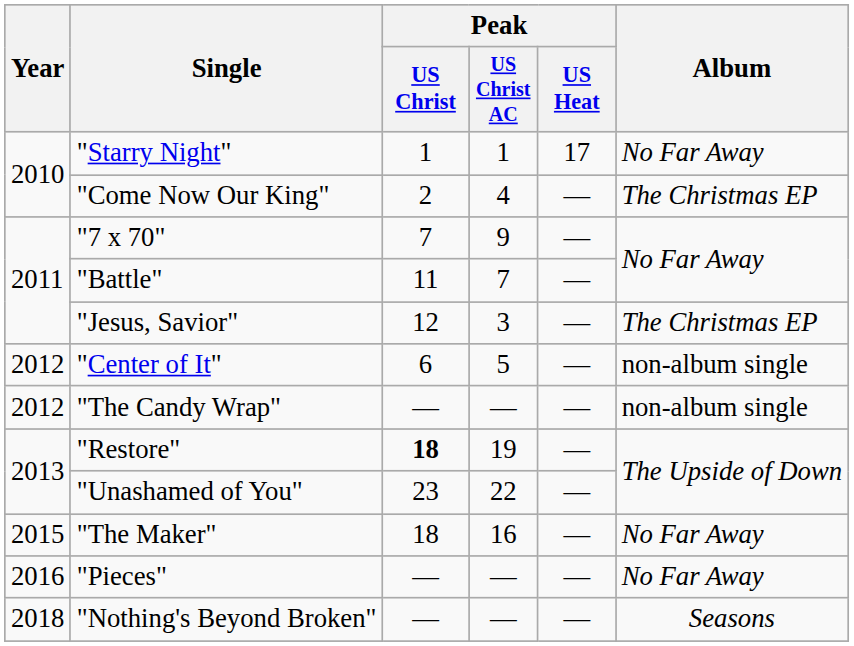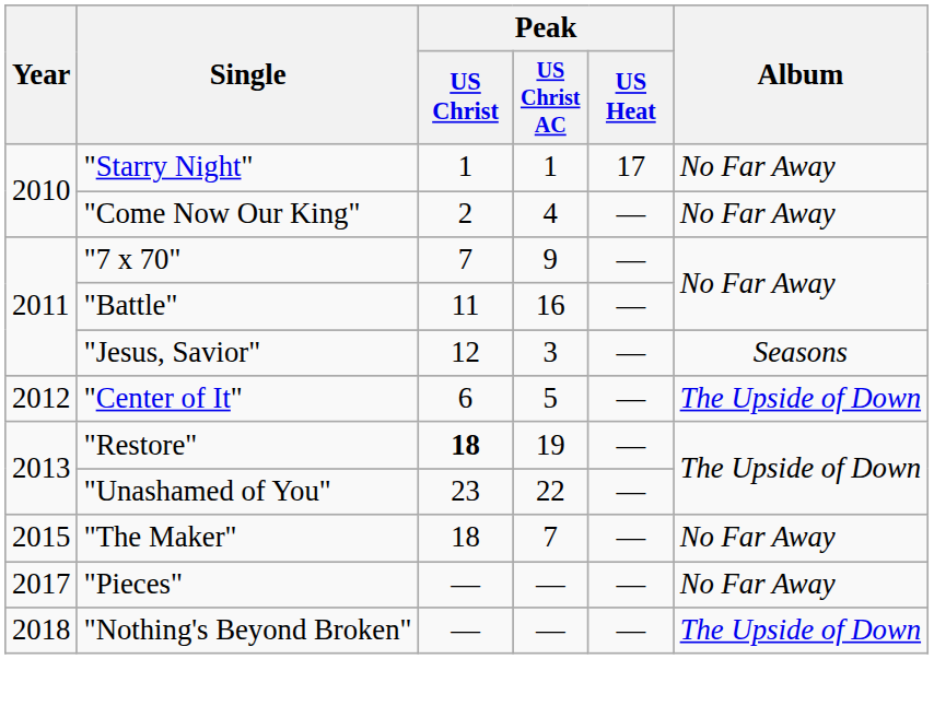 <table class="wikitable" style="text-align:center;">
 <tr>
 <th rowspan="2">Year</th>
 <th rowspan="2">Single</th>
 <th colspan="3">Peak</th>
 <th rowspan="2">Album</th>
 </tr>
 <tr style="font-size:smaller;">
 <th width="45"><a href='#'>US<br>Christ</a><br></th>
 <th scope="col" style="width:3em;font-size:90%;"><a href='#'>US<br>Christ AC</a><br></th>
 <th width="40"><a href='#'>US<br>Heat</a><br></th>
 </tr>
 <tr>
 <td align="left" rowspan="2">2010</td>
 <td align="left">"<a href='#'>Starry Night</a>"</td>
 <td>1</td>
 <td>1</td>
 <td>17</td>
 <td align="left"><em>No Far Away</em></td>
 </tr>
 <tr>
 <td align="left">"Come Now Our King"</td>
 <td>2</td>
 <td>4</td>
 <td>—</td>
-<td align="left"><em>The Christmas EP</em></td>
+<td align="left"><em>No Far Away</em></td>
 </tr>
 <tr>
 <td align="left" rowspan="3">2011</td>
 <td align="left">"7 x 70"</td>
 <td>7</td>
 <td>9</td>
 <td>—</td>
 <td align="left" rowspan="2"><em>No Far Away</em></td>
 </tr>
 <tr>
 <td align="left">"Battle"</td>
 <td>11</td>
-<td>7</td>
+<td>16</td>
 <td>—</td>
 </tr>
 <tr>
 <td align="left">"Jesus, Savior"</td>
 <td>12</td>
 <td>3</td>
 <td>—</td>
-<td align="left"><em>The Christmas EP</em></td>
+<td><em>Seasons</em></td>
 </tr>
 <tr>
 <td align="left">2012</td>
 <td align="left">"<a href='#'>Center of It</a>"</td>
 <td>6</td>
 <td>5</td>
 <td>—</td>
-<td align="left">non-album single</td>
-</tr>
-<tr>
-<td align="left">2012</td>
-<td align="left">"The Candy Wrap"</td>
-<td>—</td>
-<td>—</td>
-<td>—</td>
-<td align="left">non-album single</td>
+<td align="left"><em><a href='#'>The Upside of Down</a></em></td>
 </tr>
 <tr>
 <td align="left" rowspan="2">2013</td>
 <td align="left">"Restore"</td>
 <td><strong>18</strong></td>
 <td>19</td>
 <td>—</td>
 <td align="left" rowspan="2"><em>The Upside of Down</em></td>
 </tr>
 <tr>
 <td align="left">"Unashamed of You"</td>
 <td>23</td>
 <td>22</td>
 <td>—</td>
 </tr>
 <tr>
 <td align="left">2015</td>
 <td align="left">"The Maker"</td>
 <td>18</td>
-<td>16</td>
+<td>7</td>
 <td>—</td>
 <td align="left"><em>No Far Away</em></td>
 </tr>
 <tr>
-<td align="left">2016</td>
+<td align="left">2017</td>
 <td align="left">"Pieces"</td>
 <td>—</td>
 <td>—</td>
 <td>—</td>
 <td align="left"><em>No Far Away</em></td>
 </tr>
 <tr>
 <td align="left">2018</td>
 <td align="left">"Nothing's Beyond Broken"</td>
 <td>—</td>
 <td>—</td>
 <td>—</td>
-<td><em>Seasons</em></td>
+<td align="left"><em><a href='#'>The Upside of Down</a></em></td>
 </tr>
 </table>
